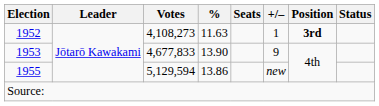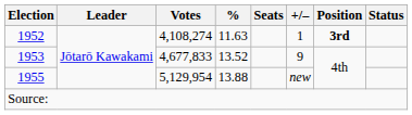 <table class="wikitable" style="text-align:center">
 <tr>
 <th>Election</th>
 <th>Leader</th>
 <th>Votes</th>
 <th>%</th>
 <th>Seats</th>
 <th>+/–</th>
 <th>Position</th>
 <th>Status</th>
 </tr>
 <tr>
 <td><a href='#'>1952</a></td>
 <td rowspan="3"><a href='#'>Jōtarō Kawakami</a></td>
-<td>4,108,273</td>
+<td>4,108,274</td>
 <td>11.63</td>
 <td></td>
 <td> 1</td>
 <td><strong>3rd</strong></td>
 <td></td>
 </tr>
 <tr>
 <td><a href='#'>1953</a></td>
 <td>4,677,833</td>
-<td>13.90</td>
+<td>13.52</td>
 <td></td>
 <td> 9</td>
 <td rowspan="2">4th</td>
 <td></td>
 </tr>
 <tr>
 <td><a href='#'>1955</a></td>
-<td>5,129,594</td>
-<td>13.86</td>
+<td>5,129,954</td>
+<td>13.88</td>
 <td></td>
 <td><em>new</em></td>
 <td></td>
 </tr>
 <tr>
 <td colspan="8" style="text-align:left">Source: </td>
 </tr>
 </table>
